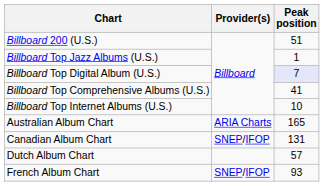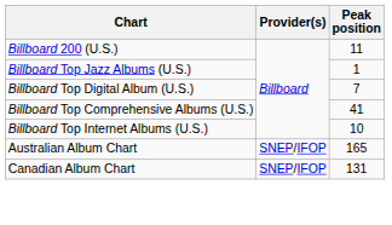 <table class="wikitable">
 <tr>
 <th style="text-align:center;">Chart</th>
 <th style="text-align:center;">Provider(s)</th>
 <th style="text-align:center;">Peak<br>position</th>
 </tr>
 <tr>
 <td align="left"><a href='#'><em>Billboard</em> 200</a> (U.S.)</td>
 <td style="text-align:left;" rowspan="5"><em><a href='#'>Billboard</a></em></td>
-<td style="text-align:center;">51</td>
+<td style="text-align:center;">11</td>
 </tr>
 <tr>
 <td align="left"><a href='#'><em>Billboard</em> Top Jazz Albums</a> (U.S.)</td>
 <td style="text-align:center;">1</td>
 </tr>
 <tr>
 <td align="left"><em>Billboard</em> Top Digital Album (U.S.)</td>
-<td style="background: lavender; text-align:center;">7</td>
+<td style="text-align:center;">7</td>
 </tr>
 <tr>
 <td align="left"><em>Billboard</em> Top Comprehensive Albums (U.S.)</td>
 <td style="text-align:center;">41</td>
 </tr>
 <tr>
 <td align="left"><em>Billboard</em> Top Internet Albums (U.S.)</td>
 <td style="text-align:center;">10</td>
 </tr>
 <tr>
 <td align="left">Australian Album Chart</td>
-<td align="left"><a href='#'>ARIA Charts</a></td>
+<td align="left"><a href='#'>SNEP</a>/<a href='#'>IFOP</a></td>
 <td style="text-align:center;">165</td>
 </tr>
 <tr>
 <td align="left">Canadian Album Chart</td>
 <td align="left"><a href='#'>SNEP</a>/<a href='#'>IFOP</a></td>
 <td style="text-align:center;">131</td>
 </tr>
-<tr>
-<td align="left">Dutch Album Chart</td>
-<td align="left"></td>
-<td style="text-align:center;">57</td>
-</tr>
-<tr>
-<td align="left">French Album Chart</td>
-<td align="left"><a href='#'>SNEP</a>/<a href='#'>IFOP</a></td>
-<td style="text-align:center;">93</td>
-</tr>
 </table>
